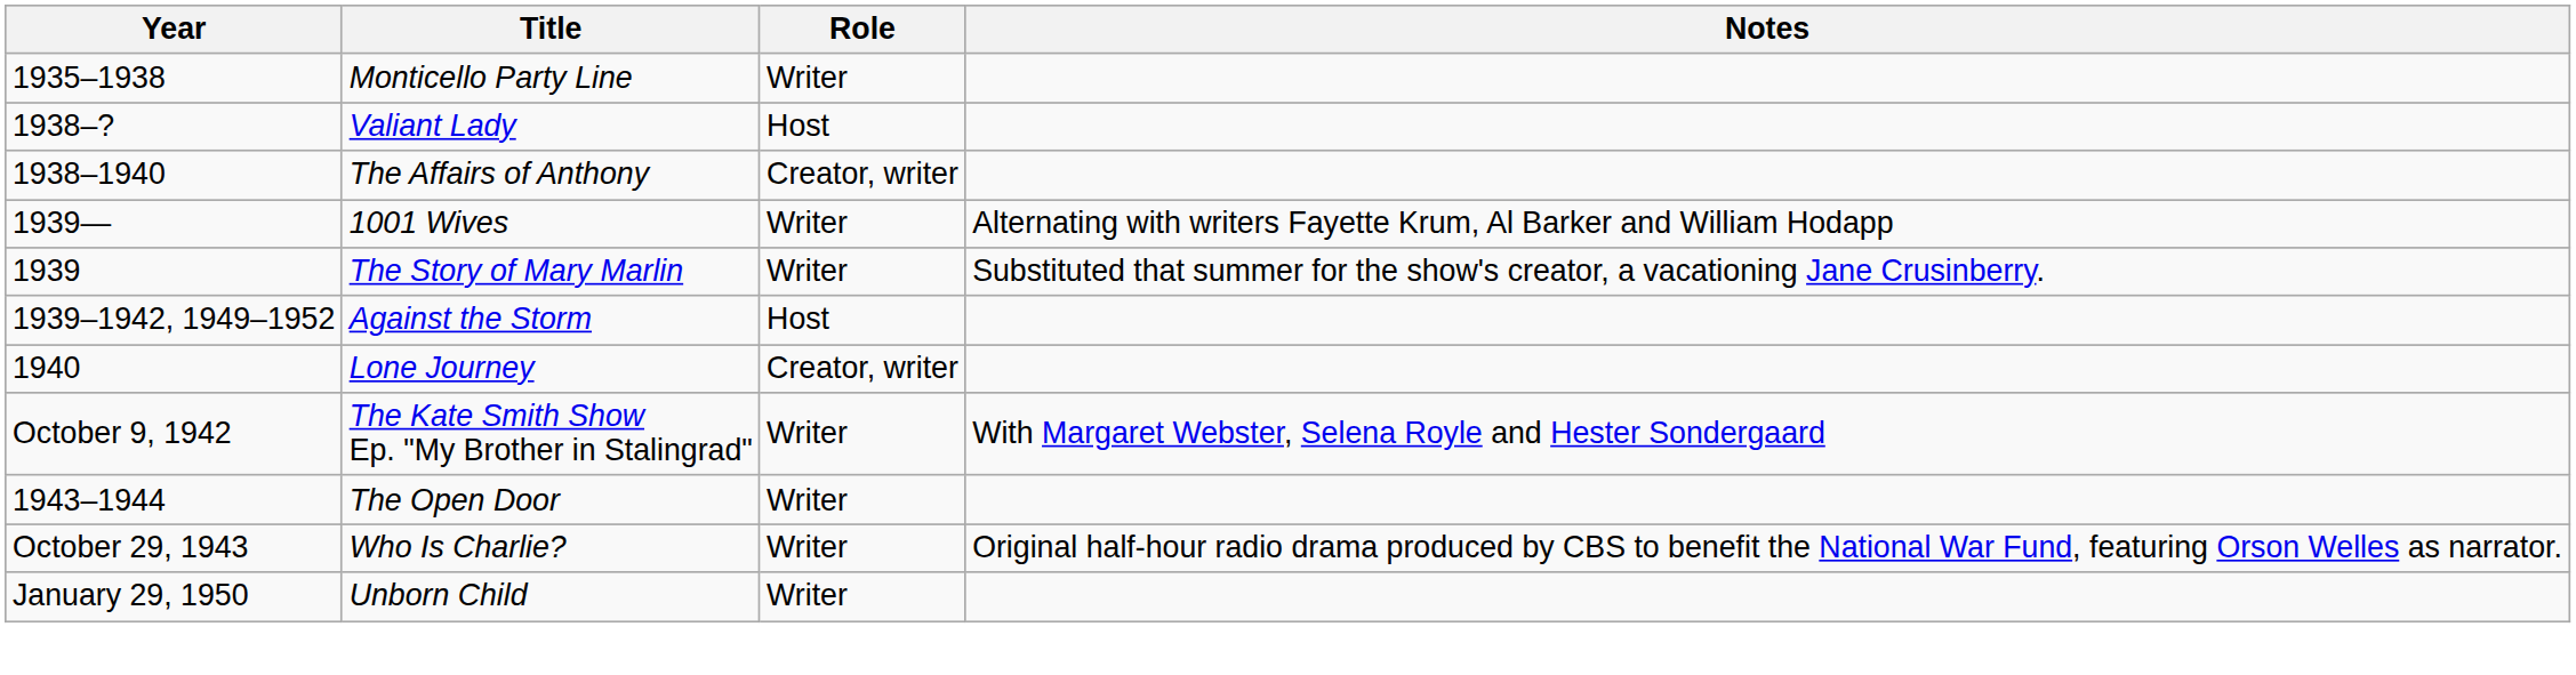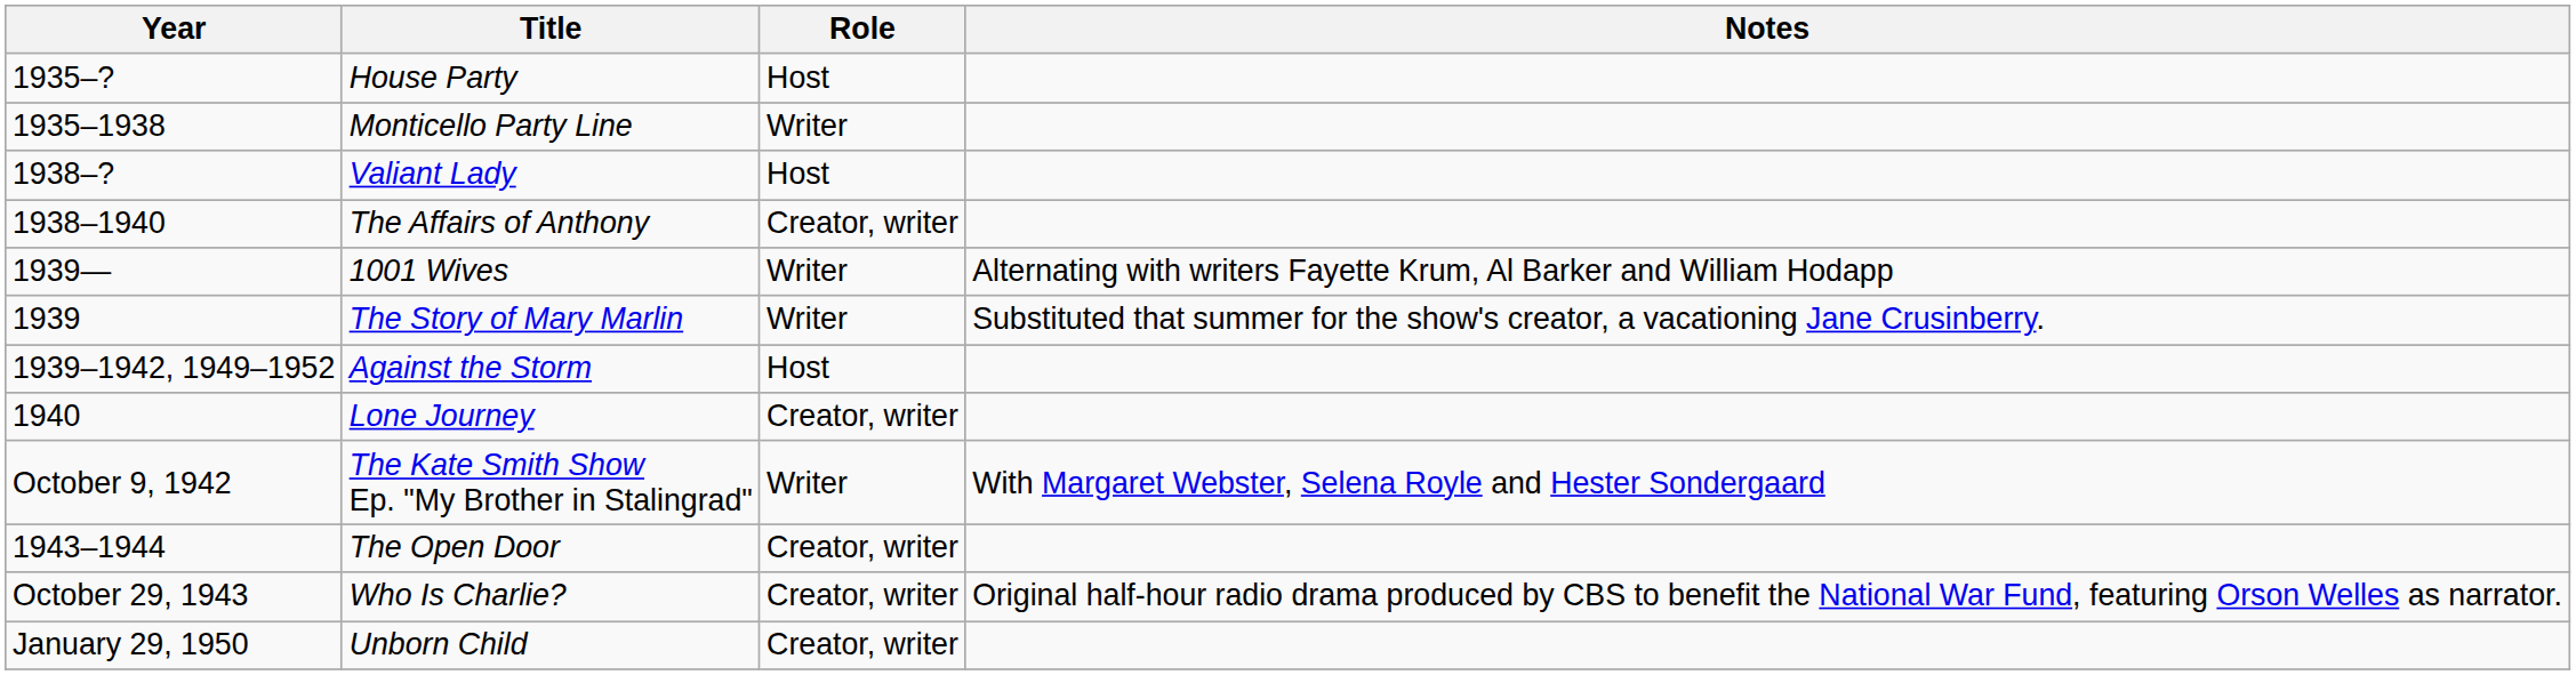 <table class="wikitable sortable">
 <tr>
 <th>Year</th>
 <th>Title</th>
 <th>Role</th>
 <th>Notes</th>
+</tr>
+<tr>
+<td>1935–?</td>
+<td><em>House Party</em></td>
+<td>Host</td>
+<td></td>
 </tr>
 <tr>
 <td>1935–1938</td>
 <td><em>Monticello Party Line</em></td>
 <td>Writer</td>
 <td></td>
 </tr>
 <tr>
 <td>1938–?</td>
 <td><em><a href='#'>Valiant Lady</a></em></td>
 <td>Host</td>
 <td></td>
 </tr>
 <tr>
 <td>1938–1940</td>
 <td><em>The Affairs of Anthony</em></td>
 <td>Creator, writer</td>
 <td></td>
 </tr>
 <tr>
 <td>1939—</td>
 <td><em>1001 Wives</em></td>
 <td>Writer</td>
 <td>Alternating with writers Fayette Krum, Al Barker and William Hodapp</td>
 </tr>
 <tr>
 <td>1939</td>
 <td><em><a href='#'>The Story of Mary Marlin</a></em></td>
 <td>Writer</td>
 <td>Substituted that summer for the show's creator, a vacationing <a href='#'>Jane Crusinberry</a>.</td>
 </tr>
 <tr>
 <td>1939–1942, 1949–1952</td>
 <td><em><a href='#'>Against the Storm</a></em></td>
 <td>Host</td>
 <td></td>
 </tr>
 <tr>
 <td>1940</td>
 <td><em><a href='#'>Lone Journey</a></em></td>
 <td>Creator, writer</td>
 <td></td>
 </tr>
 <tr>
 <td>October 9, 1942</td>
 <td><em><a href='#'>The Kate Smith Show</a></em><br>Ep. "My Brother in Stalingrad"</td>
 <td>Writer</td>
 <td>With <a href='#'>Margaret Webster</a>, <a href='#'>Selena Royle</a> and <a href='#'>Hester Sondergaard</a></td>
 </tr>
 <tr>
 <td>1943–1944</td>
 <td><em>The Open Door</em></td>
-<td>Writer</td>
+<td>Creator, writer</td>
 <td></td>
 </tr>
 <tr>
 <td>October 29, 1943</td>
 <td><em>Who Is Charlie?</em></td>
-<td>Writer</td>
+<td>Creator, writer</td>
 <td>Original half-hour radio drama produced by CBS to benefit the <a href='#'>National War Fund</a>, featuring <a href='#'>Orson Welles</a> as narrator.</td>
 </tr>
 <tr>
 <td>January 29, 1950</td>
 <td><em>Unborn Child</em></td>
-<td>Writer</td>
+<td>Creator, writer</td>
 <td></td>
 </tr>
 </table>
